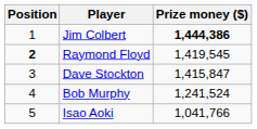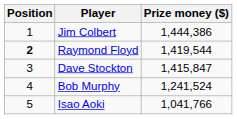 <table class="wikitable">
 <tr>
 <th>Position</th>
 <th>Player</th>
 <th>Prize money ($)</th>
 </tr>
 <tr>
 <td align=center>1</td>
 <td> <a href='#'>Jim Colbert</a></td>
-<td align=center><strong>1,444,386</strong></td>
+<td align=center>1,444,386</td>
 </tr>
 <tr>
 <td align=center><strong>2</strong></td>
 <td> <a href='#'>Raymond Floyd</a></td>
-<td align=center>1,419,545</td>
+<td align=center>1,419,544</td>
 </tr>
 <tr>
 <td align=center>3</td>
 <td> <a href='#'>Dave Stockton</a></td>
 <td align=center>1,415,847</td>
 </tr>
 <tr>
 <td align=center>4</td>
 <td> <a href='#'>Bob Murphy</a></td>
 <td align=center>1,241,524</td>
 </tr>
 <tr>
 <td align=center>5</td>
 <td> <a href='#'>Isao Aoki</a></td>
 <td align=center>1,041,766</td>
 </tr>
 </table>
